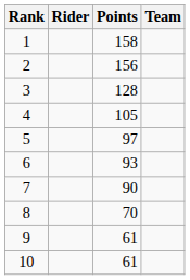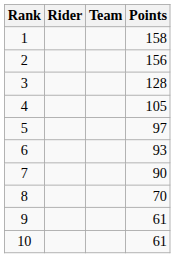 <table class="wikitable">
 <tr>
 <th scope="col">Rank</th>
 <th scope="col">Rider</th>
+<th scope="col">Team</th>
 <th scope="col">Points</th>
-<th scope="col">Team</th>
 </tr>
 <tr>
 <td style="text-align:center;">1</td>
 <td>   </td>
+<td></td>
 <td style="text-align:right;">158</td>
-<td></td>
 </tr>
 <tr>
 <td style="text-align:center;">2</td>
 <td></td>
+<td></td>
 <td style="text-align:right;">156</td>
-<td></td>
 </tr>
 <tr>
 <td style="text-align:center;">3</td>
 <td></td>
+<td></td>
 <td style="text-align:right;">128</td>
-<td></td>
 </tr>
 <tr>
 <td style="text-align:center;">4</td>
 <td> </td>
+<td></td>
 <td style="text-align:right;">105</td>
-<td></td>
 </tr>
 <tr>
 <td style="text-align:center;">5</td>
 <td></td>
+<td></td>
 <td style="text-align:right;">97</td>
-<td></td>
 </tr>
 <tr>
 <td style="text-align:center;">6</td>
 <td></td>
+<td></td>
 <td style="text-align:right;">93</td>
-<td></td>
 </tr>
 <tr>
 <td style="text-align:center;">7</td>
 <td> </td>
+<td></td>
 <td style="text-align:right;">90</td>
-<td></td>
 </tr>
 <tr>
 <td style="text-align:center;">8</td>
 <td></td>
+<td></td>
 <td style="text-align:right;">70</td>
-<td></td>
 </tr>
 <tr>
 <td style="text-align:center;">9</td>
 <td></td>
+<td></td>
 <td style="text-align:right;">61</td>
-<td></td>
 </tr>
 <tr>
 <td style="text-align:center;">10</td>
 <td></td>
+<td></td>
 <td style="text-align:right;">61</td>
-<td></td>
 </tr>
 </table>
